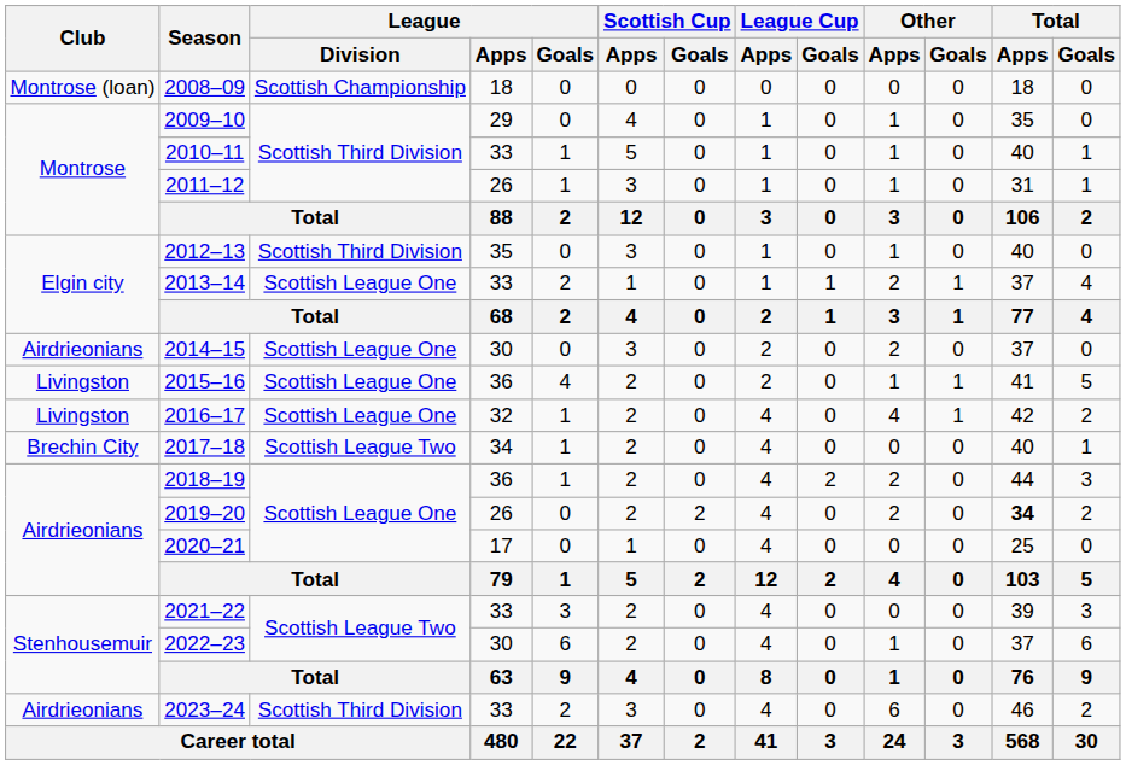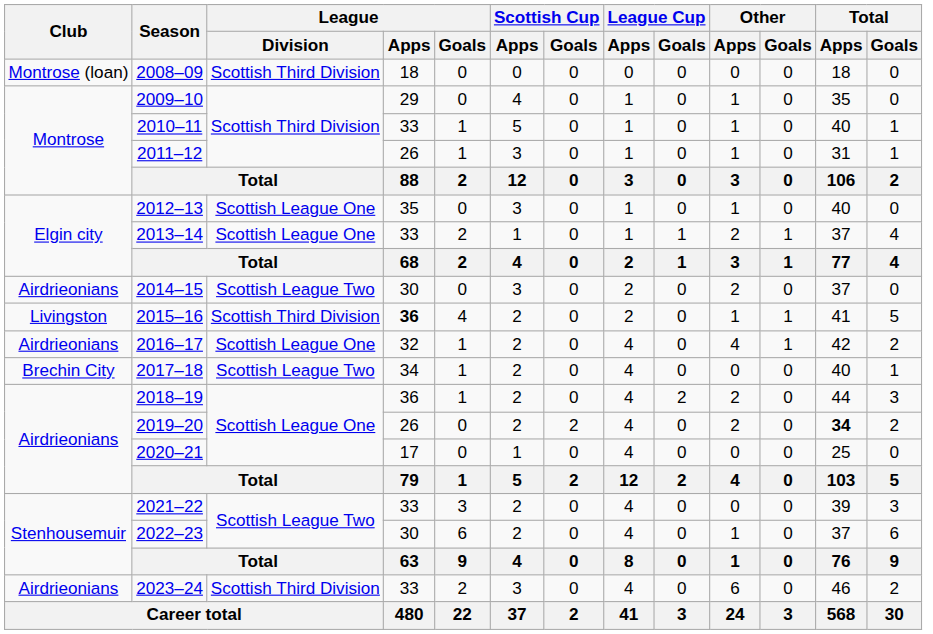 <table class="wikitable" style="text-align:center">
 <tr>
 <th rowspan="2">Club</th>
 <th rowspan="2">Season</th>
 <th colspan="3">League</th>
 <th colspan="2"><a href='#'>Scottish Cup</a></th>
 <th colspan="2"><a href='#'>League Cup</a></th>
 <th colspan="2">Other</th>
 <th colspan="2">Total</th>
 </tr>
 <tr>
 <th>Division</th>
 <th>Apps</th>
 <th>Goals</th>
 <th>Apps</th>
 <th>Goals</th>
 <th>Apps</th>
 <th>Goals</th>
 <th>Apps</th>
 <th>Goals</th>
 <th>Apps</th>
 <th>Goals</th>
 </tr>
 <tr>
 <td><a href='#'>Montrose</a> (loan)</td>
 <td><a href='#'>2008–09</a></td>
-<td><a href='#'>Scottish Championship</a></td>
+<td><a href='#'>Scottish Third Division</a></td>
 <td>18</td>
 <td>0</td>
 <td>0</td>
 <td>0</td>
 <td>0</td>
 <td>0</td>
 <td>0</td>
 <td>0</td>
 <td>18</td>
 <td>0</td>
 </tr>
 <tr>
 <td rowspan="4"><a href='#'>Montrose</a></td>
 <td><a href='#'>2009–10</a></td>
 <td rowspan="3"><a href='#'>Scottish Third Division</a></td>
 <td>29</td>
 <td>0</td>
 <td>4</td>
 <td>0</td>
 <td>1</td>
 <td>0</td>
 <td>1</td>
 <td>0</td>
 <td>35</td>
 <td>0</td>
 </tr>
 <tr>
 <td><a href='#'>2010–11</a></td>
 <td>33</td>
 <td>1</td>
 <td>5</td>
 <td>0</td>
 <td>1</td>
 <td>0</td>
 <td>1</td>
 <td>0</td>
 <td>40</td>
 <td>1</td>
 </tr>
 <tr>
 <td><a href='#'>2011–12</a></td>
 <td>26</td>
 <td>1</td>
 <td>3</td>
 <td>0</td>
 <td>1</td>
 <td>0</td>
 <td>1</td>
 <td>0</td>
 <td>31</td>
 <td>1</td>
 </tr>
 <tr>
 <th colspan="2">Total</th>
 <th>88</th>
 <th>2</th>
 <th>12</th>
 <th>0</th>
 <th>3</th>
 <th>0</th>
 <th>3</th>
 <th>0</th>
 <th>106</th>
 <th>2</th>
 </tr>
 <tr>
 <td rowspan="3"><a href='#'>Elgin city</a></td>
 <td><a href='#'>2012–13</a></td>
-<td><a href='#'>Scottish Third Division</a></td>
+<td><a href='#'>Scottish League One</a></td>
 <td>35</td>
 <td>0</td>
 <td>3</td>
 <td>0</td>
 <td>1</td>
 <td>0</td>
 <td>1</td>
 <td>0</td>
 <td>40</td>
 <td>0</td>
 </tr>
 <tr>
 <td><a href='#'>2013–14</a></td>
 <td><a href='#'>Scottish League One</a></td>
 <td>33</td>
 <td>2</td>
 <td>1</td>
 <td>0</td>
 <td>1</td>
 <td>1</td>
 <td>2</td>
 <td>1</td>
 <td>37</td>
 <td>4</td>
 </tr>
 <tr>
 <th colspan="2">Total</th>
 <th>68</th>
 <th>2</th>
 <th>4</th>
 <th>0</th>
 <th>2</th>
 <th>1</th>
 <th>3</th>
 <th>1</th>
 <th>77</th>
 <th>4</th>
 </tr>
 <tr>
 <td><a href='#'>Airdrieonians</a></td>
 <td><a href='#'>2014–15</a></td>
-<td><a href='#'>Scottish League One</a></td>
+<td><a href='#'>Scottish League Two</a></td>
 <td>30</td>
 <td>0</td>
 <td>3</td>
 <td>0</td>
 <td>2</td>
 <td>0</td>
 <td>2</td>
 <td>0</td>
 <td>37</td>
 <td>0</td>
 </tr>
 <tr>
 <td><a href='#'>Livingston</a></td>
 <td><a href='#'>2015–16</a></td>
-<td><a href='#'>Scottish League One</a></td>
-<td>36</td>
+<td><a href='#'>Scottish Third Division</a></td>
+<td><strong>36</strong></td>
 <td>4</td>
 <td>2</td>
 <td>0</td>
 <td>2</td>
 <td>0</td>
 <td>1</td>
 <td>1</td>
 <td>41</td>
 <td>5</td>
 </tr>
 <tr>
-<td><a href='#'>Livingston</a></td>
+<td><a href='#'>Airdrieonians</a></td>
 <td><a href='#'>2016–17</a></td>
 <td><a href='#'>Scottish League One</a></td>
 <td>32</td>
 <td>1</td>
 <td>2</td>
 <td>0</td>
 <td>4</td>
 <td>0</td>
 <td>4</td>
 <td>1</td>
 <td>42</td>
 <td>2</td>
 </tr>
 <tr>
 <td><a href='#'>Brechin City</a></td>
 <td><a href='#'>2017–18</a></td>
 <td><a href='#'>Scottish League Two</a></td>
 <td>34</td>
 <td>1</td>
 <td>2</td>
 <td>0</td>
 <td>4</td>
 <td>0</td>
 <td>0</td>
 <td>0</td>
 <td>40</td>
 <td>1</td>
 </tr>
 <tr>
 <td rowspan="4"><a href='#'>Airdrieonians</a></td>
 <td><a href='#'>2018–19</a></td>
 <td rowspan="3"><a href='#'>Scottish League One</a></td>
 <td>36</td>
 <td>1</td>
 <td>2</td>
 <td>0</td>
 <td>4</td>
 <td>2</td>
 <td>2</td>
 <td>0</td>
 <td>44</td>
 <td>3</td>
 </tr>
 <tr>
 <td><a href='#'>2019–20</a></td>
 <td>26</td>
 <td>0</td>
 <td>2</td>
 <td>2</td>
 <td>4</td>
 <td>0</td>
 <td>2</td>
 <td>0</td>
 <td><strong>34</strong></td>
 <td>2</td>
 </tr>
 <tr>
 <td><a href='#'>2020–21</a></td>
 <td>17</td>
 <td>0</td>
 <td>1</td>
 <td>0</td>
 <td>4</td>
 <td>0</td>
 <td>0</td>
 <td>0</td>
 <td>25</td>
 <td>0</td>
 </tr>
 <tr>
 <th colspan="2">Total</th>
 <th>79</th>
 <th>1</th>
 <th>5</th>
 <th>2</th>
 <th>12</th>
 <th>2</th>
 <th>4</th>
 <th>0</th>
 <th>103</th>
 <th>5</th>
 </tr>
 <tr>
 <td rowspan="3"><a href='#'>Stenhousemuir</a></td>
 <td><a href='#'>2021–22</a></td>
 <td rowspan="2"><a href='#'>Scottish League Two</a></td>
 <td>33</td>
 <td>3</td>
 <td>2</td>
 <td>0</td>
 <td>4</td>
 <td>0</td>
 <td>0</td>
 <td>0</td>
 <td>39</td>
 <td>3</td>
 </tr>
 <tr>
 <td><a href='#'>2022–23</a></td>
 <td>30</td>
 <td>6</td>
 <td>2</td>
 <td>0</td>
 <td>4</td>
 <td>0</td>
 <td>1</td>
 <td>0</td>
 <td>37</td>
 <td>6</td>
 </tr>
 <tr>
 <th colspan="2">Total</th>
 <th>63</th>
 <th>9</th>
 <th>4</th>
 <th>0</th>
 <th>8</th>
 <th>0</th>
 <th>1</th>
 <th>0</th>
 <th>76</th>
 <th>9</th>
 </tr>
 <tr>
 <td><a href='#'>Airdrieonians</a></td>
 <td><a href='#'>2023–24</a></td>
 <td><a href='#'>Scottish Third Division</a></td>
 <td>33</td>
 <td>2</td>
 <td>3</td>
 <td>0</td>
 <td>4</td>
 <td>0</td>
 <td>6</td>
 <td>0</td>
 <td>46</td>
 <td>2</td>
 </tr>
 <tr>
 <th colspan="3">Career total</th>
 <th>480</th>
 <th>22</th>
 <th>37</th>
 <th>2</th>
 <th>41</th>
 <th>3</th>
 <th>24</th>
 <th>3</th>
 <th>568</th>
 <th>30</th>
 </tr>
 </table>
